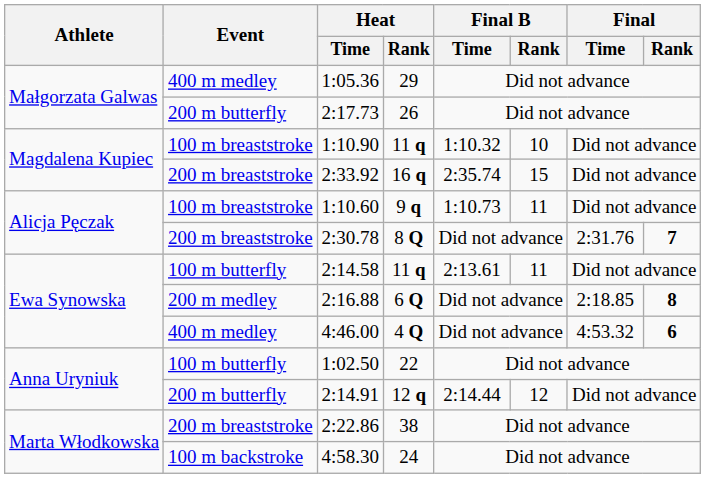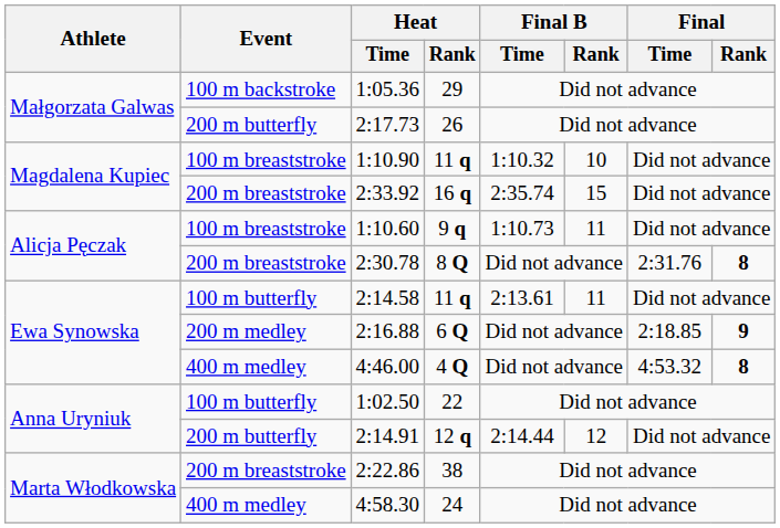 <table class=wikitable style="font-size:90%">
 <tr>
 <th rowspan="2">Athlete</th>
 <th rowspan="2">Event</th>
 <th colspan="2">Heat</th>
 <th colspan="2">Final B</th>
 <th colspan="2">Final</th>
 </tr>
 <tr style="font-size:95%">
 <th>Time</th>
 <th>Rank</th>
 <th>Time</th>
 <th>Rank</th>
 <th>Time</th>
 <th>Rank</th>
 </tr>
 <tr align=center>
 <td align=left rowspan=2><a href='#'>Małgorzata Galwas</a></td>
-<td align=left><a href='#'>400 m medley</a></td>
+<td align=left><a href='#'>100 m backstroke</a></td>
 <td>1:05.36</td>
 <td>29</td>
 <td colspan=4>Did not advance</td>
 </tr>
 <tr align=center>
 <td align=left><a href='#'>200 m butterfly</a></td>
 <td>2:17.73</td>
 <td>26</td>
 <td colspan=4>Did not advance</td>
 </tr>
 <tr align=center>
 <td align=left rowspan=2><a href='#'>Magdalena Kupiec</a></td>
 <td align=left><a href='#'>100 m breaststroke</a></td>
 <td>1:10.90</td>
 <td>11 <strong>q</strong></td>
 <td>1:10.32</td>
 <td>10</td>
 <td colspan=2>Did not advance</td>
 </tr>
 <tr align=center>
 <td align=left><a href='#'>200 m breaststroke</a></td>
 <td>2:33.92</td>
 <td>16 <strong>q</strong></td>
 <td>2:35.74</td>
 <td>15</td>
 <td colspan=2>Did not advance</td>
 </tr>
 <tr align=center>
 <td align=left rowspan=2><a href='#'>Alicja Pęczak</a></td>
 <td align=left><a href='#'>100 m breaststroke</a></td>
 <td>1:10.60</td>
 <td>9 <strong>q</strong></td>
 <td>1:10.73</td>
 <td>11</td>
 <td colspan=2>Did not advance</td>
 </tr>
 <tr align=center>
 <td align=left><a href='#'>200 m breaststroke</a></td>
 <td>2:30.78</td>
 <td>8 <strong>Q</strong></td>
 <td colspan=2>Did not advance</td>
 <td>2:31.76</td>
-<td><strong>7</strong></td>
+<td><strong>8</strong></td>
 </tr>
 <tr align=center>
 <td align=left rowspan=3><a href='#'>Ewa Synowska</a></td>
 <td align=left><a href='#'>100 m butterfly</a></td>
 <td>2:14.58</td>
 <td>11 <strong>q</strong></td>
 <td>2:13.61</td>
 <td>11</td>
 <td colspan=2>Did not advance</td>
 </tr>
 <tr align=center>
 <td align=left><a href='#'>200 m medley</a></td>
 <td>2:16.88</td>
 <td>6 <strong>Q</strong></td>
 <td colspan=2>Did not advance</td>
 <td>2:18.85</td>
-<td><strong>8</strong></td>
+<td><strong>9</strong></td>
 </tr>
 <tr align=center>
 <td align=left><a href='#'>400 m medley</a></td>
 <td>4:46.00</td>
 <td>4 <strong>Q</strong></td>
 <td colspan=2>Did not advance</td>
 <td>4:53.32</td>
-<td><strong>6</strong></td>
+<td><strong>8</strong></td>
 </tr>
 <tr align=center>
 <td align=left rowspan=2><a href='#'>Anna Uryniuk</a></td>
 <td align=left><a href='#'>100 m butterfly</a></td>
 <td>1:02.50</td>
 <td>22</td>
 <td colspan=4>Did not advance</td>
 </tr>
 <tr align=center>
 <td align=left><a href='#'>200 m butterfly</a></td>
 <td>2:14.91</td>
 <td>12 <strong>q</strong></td>
 <td>2:14.44</td>
 <td>12</td>
 <td colspan=2>Did not advance</td>
 </tr>
 <tr align=center>
 <td align=left rowspan=2><a href='#'>Marta Włodkowska</a></td>
 <td align=left><a href='#'>200 m breaststroke</a></td>
 <td>2:22.86</td>
 <td>38</td>
 <td colspan=4>Did not advance</td>
 </tr>
 <tr align=center>
-<td align=left><a href='#'>100 m backstroke</a></td>
+<td align=left><a href='#'>400 m medley</a></td>
 <td>4:58.30</td>
 <td>24</td>
 <td colspan=4>Did not advance</td>
 </tr>
 </table>
